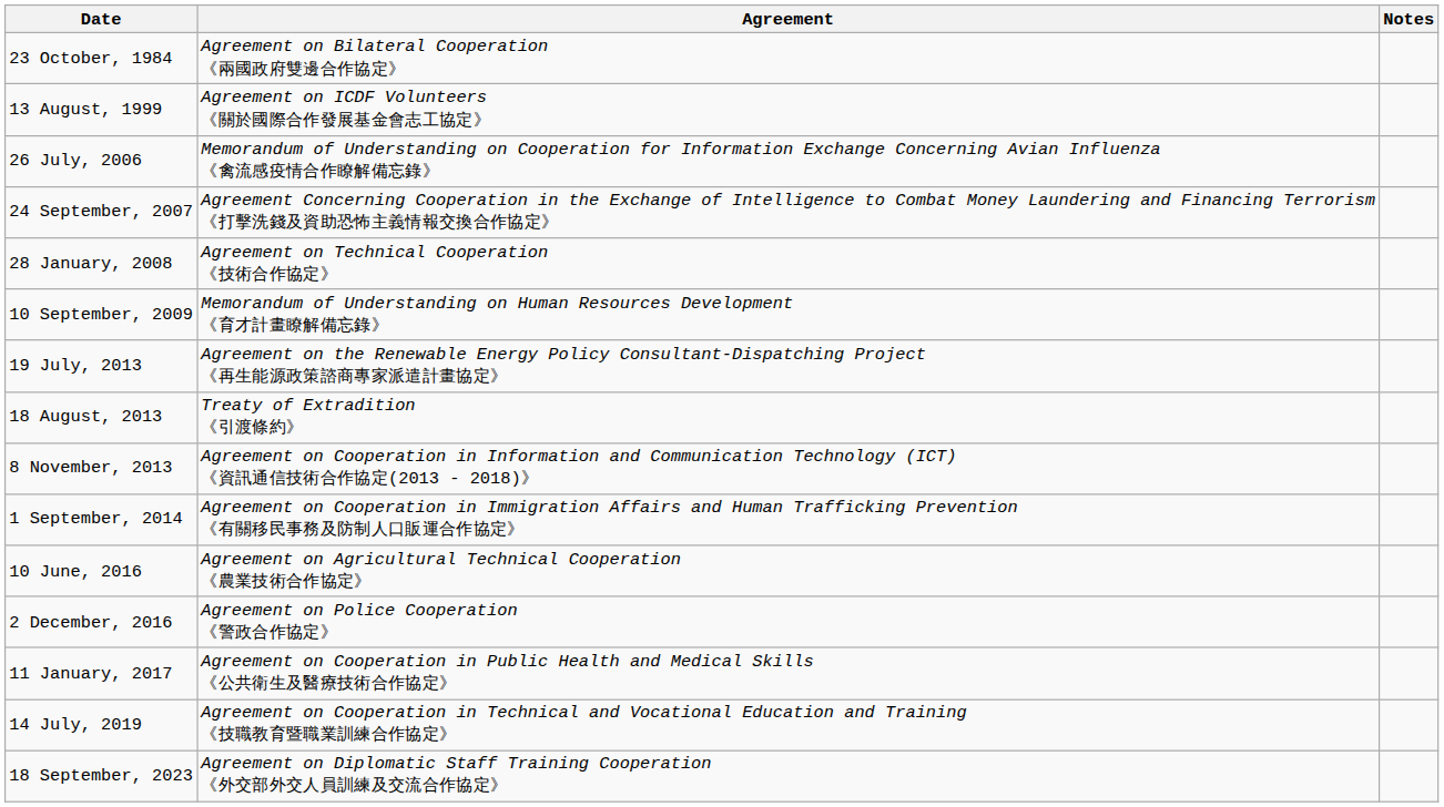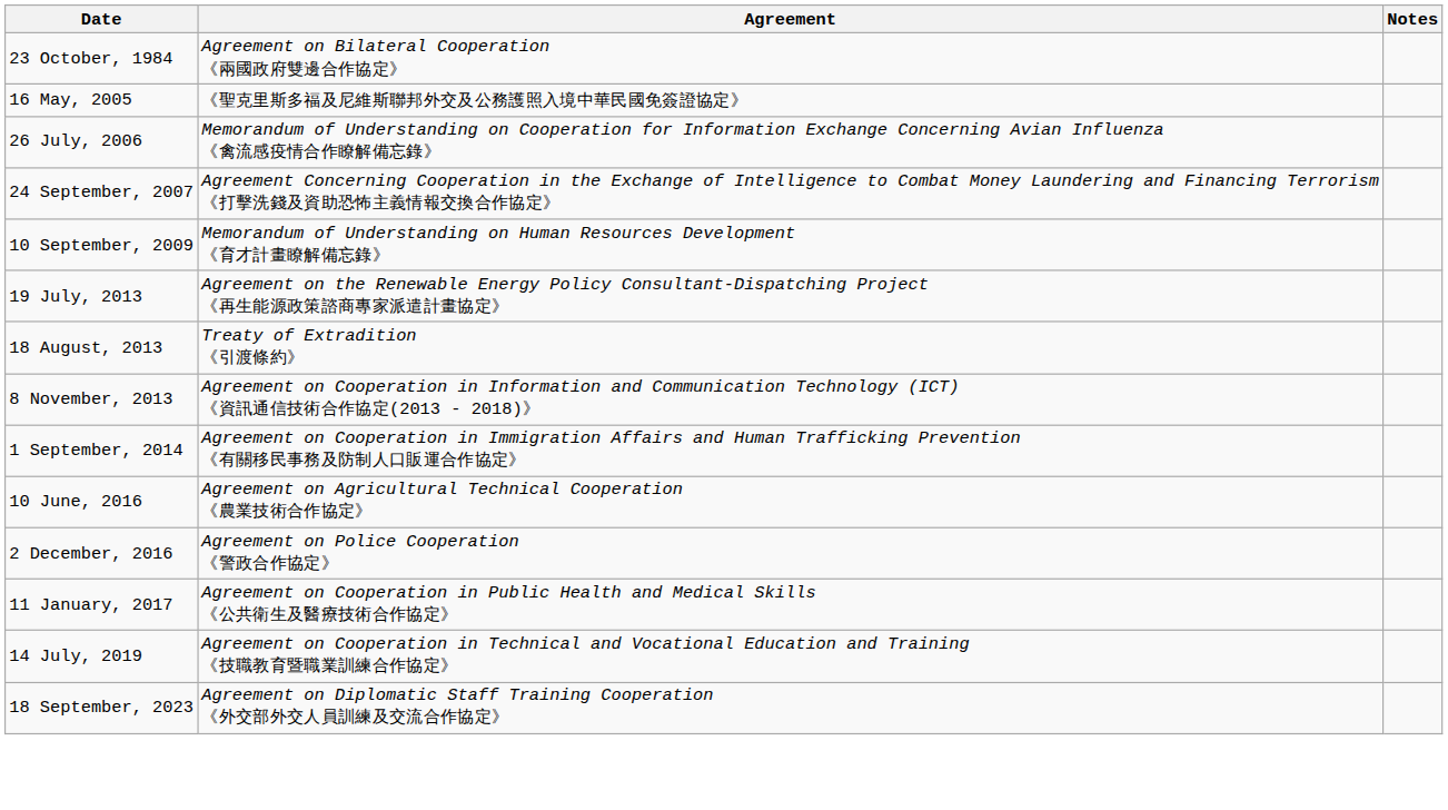 <table class="wikitable">
 <tr>
 <th>Date</th>
 <th>Agreement</th>
 <th>Notes</th>
 </tr>
 <tr>
 <td>23 October, 1984</td>
 <td><em>Agreement on Bilateral Cooperation</em><br>《兩國政府雙邊合作協定》</td>
 <td></td>
 </tr>
 <tr>
-<td>13 August, 1999</td>
-<td><em>Agreement on ICDF Volunteers</em><br>《關於國際合作發展基金會志工協定》</td>
+<td>16 May, 2005</td>
+<td>《聖克里斯多福及尼維斯聯邦外交及公務護照入境中華民國免簽證協定》</td>
 <td></td>
 </tr>
 <tr>
 <td>26 July, 2006</td>
 <td><em>Memorandum of Understanding on Cooperation for Information Exchange Concerning Avian Influenza</em><br>《禽流感疫情合作瞭解備忘錄》</td>
 <td></td>
 </tr>
 <tr>
 <td>24 September, 2007</td>
 <td><em>Agreement Concerning Cooperation in the Exchange of Intelligence to Combat Money Laundering and Financing Terrorism</em><br>《打擊洗錢及資助恐怖主義情報交換合作協定》</td>
-<td></td>
-</tr>
-<tr>
-<td>28 January, 2008</td>
-<td><em>Agreement on Technical Cooperation</em><br>《技術合作協定》</td>
 <td></td>
 </tr>
 <tr>
 <td>10 September, 2009</td>
 <td><em>Memorandum of Understanding on Human Resources Development</em><br>《育才計畫瞭解備忘錄》</td>
 <td></td>
 </tr>
 <tr>
 <td>19 July, 2013</td>
 <td><em>Agreement on the Renewable Energy Policy Consultant-Dispatching Project</em><br>《再生能源政策諮商專家派遣計畫協定》</td>
 <td></td>
 </tr>
 <tr>
 <td>18 August, 2013</td>
 <td><em>Treaty of Extradition</em><br>《引渡條約》</td>
 <td></td>
 </tr>
 <tr>
 <td>8 November, 2013</td>
 <td><em>Agreement on Cooperation in Information and Communication Technology (ICT)</em><br>《資訊通信技術合作協定(2013 - 2018)》</td>
 <td></td>
 </tr>
 <tr>
 <td>1 September, 2014</td>
 <td><em>Agreement on Cooperation in Immigration Affairs and Human Trafficking Prevention</em><br>《有關移民事務及防制人口販運合作協定》</td>
 <td></td>
 </tr>
 <tr>
 <td>10 June, 2016</td>
 <td><em>Agreement on Agricultural Technical Cooperation</em><br>《農業技術合作協定》</td>
 <td></td>
 </tr>
 <tr>
 <td>2 December, 2016</td>
 <td><em>Agreement on Police Cooperation</em><br>《警政合作協定》</td>
 <td></td>
 </tr>
 <tr>
 <td>11 January, 2017</td>
 <td><em>Agreement on Cooperation in Public Health and Medical Skills</em><br>《公共衛生及醫療技術合作協定》</td>
 <td></td>
 </tr>
 <tr>
 <td>14 July, 2019</td>
 <td><em>Agreement on Cooperation in Technical and Vocational Education and Training</em><br>《技職教育暨職業訓練合作協定》</td>
 <td></td>
 </tr>
 <tr>
 <td>18 September, 2023</td>
 <td><em>Agreement on Diplomatic Staff Training Cooperation</em><br>《外交部外交人員訓練及交流合作協定》</td>
 <td></td>
 </tr>
 </table>
